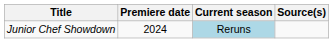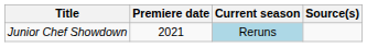 <table class="wikitable plainrowheaders sortable" style="text-align:center;">
 <tr>
 <th scope="col">Title</th>
 <th scope="col">Premiere date</th>
 <th scope="col">Current season</th>
 <th class="unsortable">Source(s)</th>
 </tr>
 <tr>
 <td scope="row" style="text-align:left;"><em>Junior Chef Showdown</em></td>
-<td>2024</td>
+<td>2021</td>
 <td style="background: lightblue;">Reruns</td>
 <td></td>
 </tr>
 </table>
